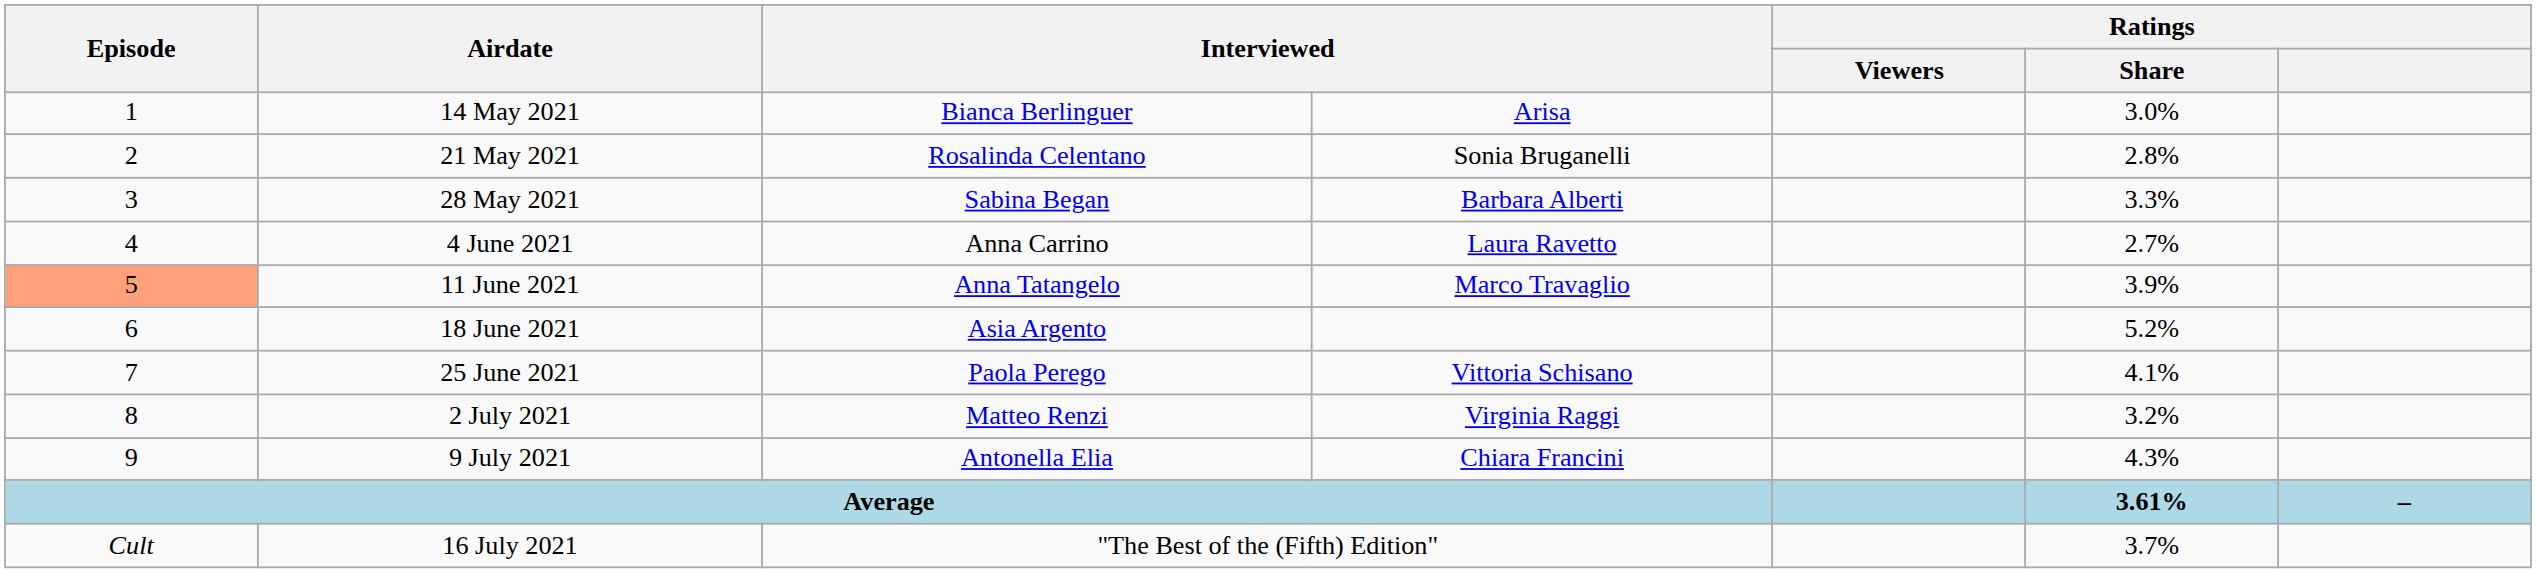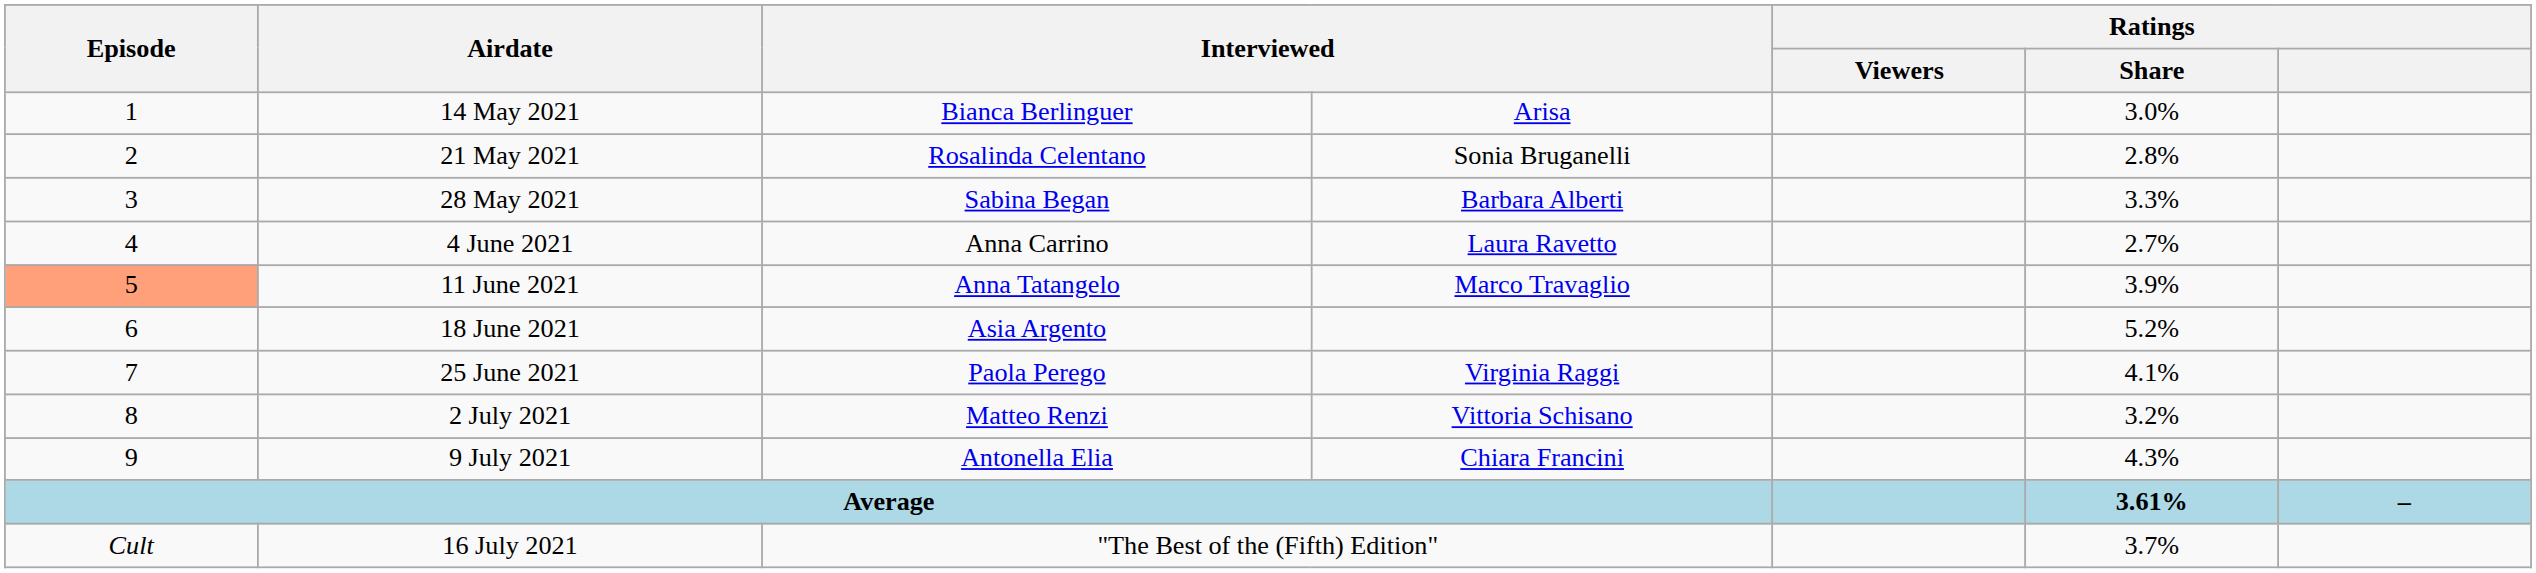 <table class="wikitable" style="font-size:90%; width:70%; text-align:center">
 <tr>
 <th rowspan="2" style="width:5%;">Episode</th>
 <th rowspan="2" style="width:10%;">Airdate</th>
 <th rowspan="2" colspan="2" style="width:20%;">Interviewed</th>
 <th colspan="3">Ratings</th>
 </tr>
 <tr>
 <th style="width:5%;">Viewers</th>
 <th style="width:5%;">Share</th>
 <th style="width:5%;"></th>
 </tr>
 <tr>
 <td>1</td>
 <td>14 May 2021</td>
 <td><a href='#'>Bianca Berlinguer</a></td>
 <td><a href='#'>Arisa</a></td>
 <td></td>
 <td>3.0%</td>
 <td></td>
 </tr>
 <tr>
 <td>2</td>
 <td>21 May 2021</td>
 <td><a href='#'>Rosalinda Celentano</a></td>
 <td>Sonia Bruganelli</td>
 <td></td>
 <td>2.8%</td>
 <td></td>
 </tr>
 <tr>
 <td>3</td>
 <td>28 May 2021</td>
 <td><a href='#'>Sabina Began</a></td>
 <td><a href='#'>Barbara Alberti</a></td>
 <td></td>
 <td>3.3%</td>
 <td></td>
 </tr>
 <tr>
 <td>4</td>
 <td>4 June 2021</td>
 <td>Anna Carrino</td>
 <td><a href='#'>Laura Ravetto</a></td>
 <td></td>
 <td>2.7%</td>
 <td></td>
 </tr>
 <tr>
 <td style="background: lightsalmon;">5</td>
 <td>11 June 2021</td>
 <td><a href='#'>Anna Tatangelo</a></td>
 <td><a href='#'>Marco Travaglio</a></td>
 <td></td>
 <td>3.9%</td>
 <td></td>
 </tr>
 <tr>
 <td>6</td>
 <td>18 June 2021</td>
 <td><a href='#'>Asia Argento</a></td>
 <td></td>
 <td></td>
 <td>5.2%</td>
 <td></td>
 </tr>
 <tr>
 <td>7</td>
 <td>25 June 2021</td>
 <td><a href='#'>Paola Perego</a></td>
-<td><a href='#'>Vittoria Schisano</a></td>
+<td><a href='#'>Virginia Raggi</a></td>
 <td></td>
 <td>4.1%</td>
 <td></td>
 </tr>
 <tr>
 <td>8</td>
 <td>2 July 2021</td>
 <td><a href='#'>Matteo Renzi</a></td>
-<td><a href='#'>Virginia Raggi</a></td>
+<td><a href='#'>Vittoria Schisano</a></td>
 <td></td>
 <td>3.2%</td>
 <td></td>
 </tr>
 <tr>
 <td>9</td>
 <td>9 July 2021</td>
 <td><a href='#'>Antonella Elia</a></td>
 <td><a href='#'>Chiara Francini</a></td>
 <td></td>
 <td>4.3%</td>
 <td></td>
 </tr>
 <tr>
 <td colspan="4" style="background:lightblue"><strong>Average</strong></td>
 <td style="background:lightblue"><strong></strong></td>
 <td style="background:lightblue"><strong>3.61%</strong></td>
 <td style="background:lightblue"><strong>–</strong></td>
 </tr>
 <tr>
 <td><em>Cult</em></td>
 <td>16 July 2021</td>
 <td colspan="2">"The Best of the (Fifth) Edition"</td>
 <td></td>
 <td>3.7%</td>
 <td></td>
 </tr>
 </table>
